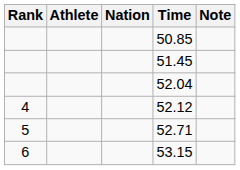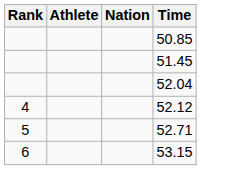 <table class="wikitable sortable" style="text-align:center">
 <tr>
 <th scope="col">Rank</th>
 <th scope="col">Athlete</th>
 <th scope="col">Nation</th>
 <th scope="col">Time</th>
-<th scope="col">Note</th>
 </tr>
 <tr>
 <td></td>
 <td style="text-align:left"></td>
 <td style="text-align:left"></td>
 <td>50.85</td>
-<td></td>
 </tr>
 <tr>
 <td></td>
 <td style="text-align:left"></td>
 <td style="text-align:left"></td>
 <td>51.45</td>
-<td></td>
 </tr>
 <tr>
 <td></td>
 <td style="text-align:left"></td>
 <td style="text-align:left"></td>
 <td>52.04</td>
-<td></td>
 </tr>
 <tr>
 <td>4</td>
 <td style="text-align:left"></td>
 <td style="text-align:left"></td>
 <td>52.12</td>
-<td></td>
 </tr>
 <tr>
 <td>5</td>
 <td style="text-align:left"></td>
 <td style="text-align:left"></td>
 <td>52.71</td>
-<td></td>
 </tr>
 <tr>
 <td>6</td>
 <td style="text-align:left"></td>
 <td style="text-align:left"></td>
 <td>53.15</td>
-<td></td>
 </tr>
 </table>
